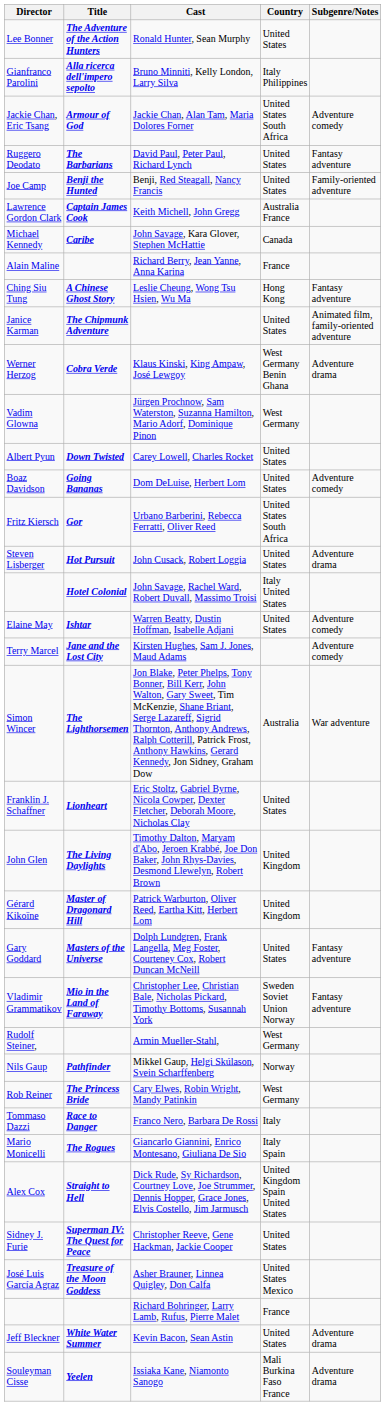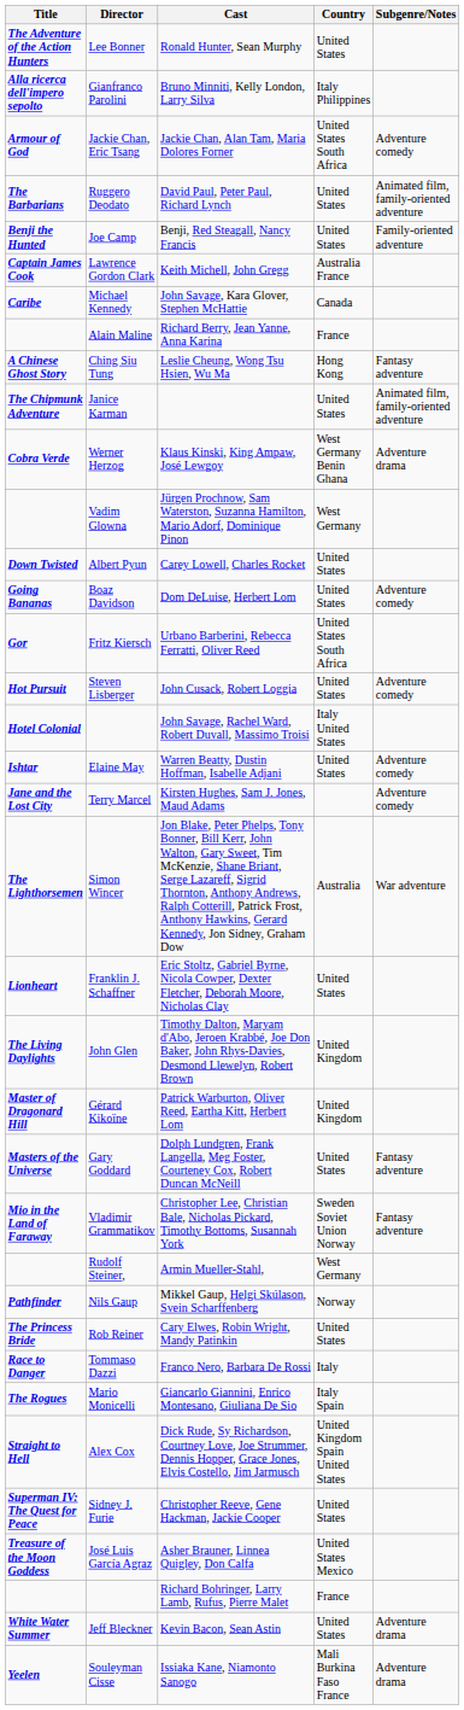 <table class="wikitable">
 <tr>
+<th>Title</th>
 <th>Director</th>
-<th>Title</th>
 <th style="width: 400px;">Cast</th>
 <th>Country</th>
 <th>Subgenre/Notes</th>
 </tr>
 <tr>
+<td><strong><em><a href='#'>The Adventure of the Action Hunters</a></em></strong></td>
 <td><a href='#'>Lee Bonner</a></td>
-<td><strong><em><a href='#'>The Adventure of the Action Hunters</a></em></strong></td>
 <td><a href='#'>Ronald Hunter</a>, Sean Murphy</td>
 <td>United States</td>
 <td></td>
 </tr>
 <tr>
+<td><strong><em><a href='#'>Alla ricerca dell'impero sepolto</a></em></strong></td>
 <td><a href='#'>Gianfranco Parolini</a></td>
-<td><strong><em><a href='#'>Alla ricerca dell'impero sepolto</a></em></strong></td>
 <td><a href='#'>Bruno Minniti</a>, Kelly London, <a href='#'>Larry Silva</a></td>
 <td>Italy<br>Philippines</td>
 <td></td>
 </tr>
 <tr>
+<td><strong><em><a href='#'>Armour of God</a></em></strong></td>
 <td><a href='#'>Jackie Chan</a>, <a href='#'>Eric Tsang</a></td>
-<td><strong><em><a href='#'>Armour of God</a></em></strong></td>
 <td><a href='#'>Jackie Chan</a>, <a href='#'>Alan Tam</a>, <a href='#'>Maria Dolores Forner</a></td>
 <td>United States<br>South Africa</td>
 <td>Adventure comedy</td>
 </tr>
 <tr>
+<td><strong><em><a href='#'>The Barbarians</a></em></strong></td>
 <td><a href='#'>Ruggero Deodato</a></td>
-<td><strong><em><a href='#'>The Barbarians</a></em></strong></td>
 <td><a href='#'>David Paul</a>, <a href='#'>Peter Paul</a>, <a href='#'>Richard Lynch</a></td>
 <td>United States</td>
-<td>Fantasy adventure</td>
+<td>Animated film, family-oriented adventure</td>
 </tr>
 <tr>
+<td><strong><em><a href='#'>Benji the Hunted</a></em></strong></td>
 <td><a href='#'>Joe Camp</a></td>
-<td><strong><em><a href='#'>Benji the Hunted</a></em></strong></td>
 <td>Benji, <a href='#'>Red Steagall</a>, <a href='#'>Nancy Francis</a></td>
 <td>United States</td>
 <td>Family-oriented adventure</td>
 </tr>
 <tr>
+<td><strong><em><a href='#'>Captain James Cook</a></em></strong></td>
 <td><a href='#'>Lawrence Gordon Clark</a></td>
-<td><strong><em><a href='#'>Captain James Cook</a></em></strong></td>
 <td><a href='#'>Keith Michell</a>, <a href='#'>John Gregg</a></td>
 <td>Australia<br>France</td>
 <td></td>
 </tr>
 <tr>
+<td><strong><em><a href='#'>Caribe</a></em></strong></td>
 <td><a href='#'>Michael Kennedy</a></td>
-<td><strong><em><a href='#'>Caribe</a></em></strong></td>
 <td><a href='#'>John Savage</a>, Kara Glover, <a href='#'>Stephen McHattie</a></td>
 <td>Canada</td>
 <td></td>
 </tr>
 <tr>
+<td><strong><em></em></strong></td>
 <td><a href='#'>Alain Maline</a></td>
-<td><strong><em></em></strong></td>
 <td><a href='#'>Richard Berry</a>, <a href='#'>Jean Yanne</a>, <a href='#'>Anna Karina</a></td>
 <td>France</td>
 <td></td>
 </tr>
 <tr>
+<td><strong><em><a href='#'>A Chinese Ghost Story</a></em></strong></td>
 <td><a href='#'>Ching Siu Tung</a></td>
-<td><strong><em><a href='#'>A Chinese Ghost Story</a></em></strong></td>
 <td><a href='#'>Leslie Cheung</a>, <a href='#'>Wong Tsu Hsien</a>, <a href='#'>Wu Ma</a></td>
 <td>Hong Kong</td>
 <td>Fantasy adventure</td>
 </tr>
 <tr>
+<td><strong><em><a href='#'>The Chipmunk Adventure</a></em></strong></td>
 <td><a href='#'>Janice Karman</a></td>
-<td><strong><em><a href='#'>The Chipmunk Adventure</a></em></strong></td>
 <td></td>
 <td>United States</td>
 <td>Animated film, family-oriented adventure</td>
 </tr>
 <tr>
+<td><strong><em><a href='#'>Cobra Verde</a></em></strong></td>
 <td><a href='#'>Werner Herzog</a></td>
-<td><strong><em><a href='#'>Cobra Verde</a></em></strong></td>
 <td><a href='#'>Klaus Kinski</a>, <a href='#'>King Ampaw</a>, <a href='#'>José Lewgoy</a></td>
 <td>West Germany<br>Benin<br>Ghana</td>
 <td>Adventure drama</td>
 </tr>
 <tr>
+<td><strong><em></em></strong></td>
 <td><a href='#'>Vadim Glowna</a></td>
-<td><strong><em></em></strong></td>
 <td><a href='#'>Jürgen Prochnow</a>, <a href='#'>Sam Waterston</a>, <a href='#'>Suzanna Hamilton</a>, <a href='#'>Mario Adorf</a>, <a href='#'>Dominique Pinon</a></td>
 <td>West Germany</td>
 <td></td>
 </tr>
 <tr>
+<td><strong><em><a href='#'>Down Twisted</a></em></strong></td>
 <td><a href='#'>Albert Pyun</a></td>
-<td><strong><em><a href='#'>Down Twisted</a></em></strong></td>
 <td><a href='#'>Carey Lowell</a>, <a href='#'>Charles Rocket</a></td>
 <td>United States</td>
 <td></td>
 </tr>
 <tr>
+<td><strong><em><a href='#'>Going Bananas</a></em></strong></td>
 <td><a href='#'>Boaz Davidson</a></td>
-<td><strong><em><a href='#'>Going Bananas</a></em></strong></td>
 <td><a href='#'>Dom DeLuise</a>, <a href='#'>Herbert Lom</a></td>
 <td>United States</td>
 <td>Adventure comedy</td>
 </tr>
 <tr>
+<td><strong><em><a href='#'>Gor</a></em></strong></td>
 <td><a href='#'>Fritz Kiersch</a></td>
-<td><strong><em><a href='#'>Gor</a></em></strong></td>
 <td><a href='#'>Urbano Barberini</a>, <a href='#'>Rebecca Ferratti</a>, <a href='#'>Oliver Reed</a></td>
 <td>United States<br>South Africa</td>
 <td></td>
 </tr>
 <tr>
+<td><strong><em><a href='#'>Hot Pursuit</a></em></strong></td>
 <td><a href='#'>Steven Lisberger</a></td>
-<td><strong><em><a href='#'>Hot Pursuit</a></em></strong></td>
 <td><a href='#'>John Cusack</a>, <a href='#'>Robert Loggia</a></td>
 <td>United States</td>
-<td>Adventure drama</td>
+<td>Adventure comedy</td>
 </tr>
 <tr>
+<td><strong><em><a href='#'>Hotel Colonial</a></em></strong></td>
 <td></td>
-<td><strong><em><a href='#'>Hotel Colonial</a></em></strong></td>
 <td><a href='#'>John Savage</a>, <a href='#'>Rachel Ward</a>, <a href='#'>Robert Duvall</a>, <a href='#'>Massimo Troisi</a></td>
 <td>Italy<br>United States</td>
 <td></td>
 </tr>
 <tr>
+<td><strong><em><a href='#'>Ishtar</a></em></strong></td>
 <td><a href='#'>Elaine May</a></td>
-<td><strong><em><a href='#'>Ishtar</a></em></strong></td>
 <td><a href='#'>Warren Beatty</a>, <a href='#'>Dustin Hoffman</a>, <a href='#'>Isabelle Adjani</a></td>
 <td>United States</td>
 <td>Adventure comedy</td>
 </tr>
 <tr>
+<td><strong><em><a href='#'>Jane and the Lost City</a></em></strong></td>
 <td><a href='#'>Terry Marcel</a></td>
-<td><strong><em><a href='#'>Jane and the Lost City</a></em></strong></td>
 <td><a href='#'>Kirsten Hughes</a>, <a href='#'>Sam J. Jones</a>, <a href='#'>Maud Adams</a></td>
 <td></td>
 <td>Adventure comedy</td>
 </tr>
 <tr>
+<td><strong><em><a href='#'>The Lighthorsemen</a></em></strong></td>
 <td><a href='#'>Simon Wincer</a></td>
-<td><strong><em><a href='#'>The Lighthorsemen</a></em></strong></td>
 <td><a href='#'>Jon Blake</a>, <a href='#'>Peter Phelps</a>, <a href='#'>Tony Bonner</a>, <a href='#'>Bill Kerr</a>, <a href='#'>John Walton</a>, <a href='#'>Gary Sweet</a>, Tim McKenzie, <a href='#'>Shane Briant</a>, <a href='#'>Serge Lazareff</a>, <a href='#'>Sigrid Thornton</a>, <a href='#'>Anthony Andrews</a>, <a href='#'>Ralph Cotterill</a>, Patrick Frost, <a href='#'>Anthony Hawkins</a>, <a href='#'>Gerard Kennedy</a>, Jon Sidney, Graham Dow</td>
 <td>Australia</td>
 <td>War adventure</td>
 </tr>
 <tr>
+<td><strong><em><a href='#'>Lionheart</a></em></strong></td>
 <td><a href='#'>Franklin J. Schaffner</a></td>
-<td><strong><em><a href='#'>Lionheart</a></em></strong></td>
 <td><a href='#'>Eric Stoltz</a>, <a href='#'>Gabriel Byrne</a>, <a href='#'>Nicola Cowper</a>, <a href='#'>Dexter Fletcher</a>, <a href='#'>Deborah Moore</a>, <a href='#'>Nicholas Clay</a></td>
 <td>United States</td>
 <td></td>
 </tr>
 <tr>
+<td><strong><em><a href='#'>The Living Daylights</a></em></strong></td>
 <td><a href='#'>John Glen</a></td>
-<td><strong><em><a href='#'>The Living Daylights</a></em></strong></td>
 <td><a href='#'>Timothy Dalton</a>, <a href='#'>Maryam d'Abo</a>, <a href='#'>Jeroen Krabbé</a>, <a href='#'>Joe Don Baker</a>, <a href='#'>John Rhys-Davies</a>, <a href='#'>Desmond Llewelyn</a>, <a href='#'>Robert Brown</a></td>
 <td>United Kingdom</td>
 <td></td>
 </tr>
 <tr>
+<td><strong><em><a href='#'>Master of Dragonard Hill</a></em></strong></td>
 <td><a href='#'>Gérard Kikoïne</a></td>
-<td><strong><em><a href='#'>Master of Dragonard Hill</a></em></strong></td>
 <td><a href='#'>Patrick Warburton</a>, <a href='#'>Oliver Reed</a>, <a href='#'>Eartha Kitt</a>, <a href='#'>Herbert Lom</a></td>
 <td>United Kingdom</td>
 <td></td>
 </tr>
 <tr>
+<td><strong><em><a href='#'>Masters of the Universe</a></em></strong></td>
 <td><a href='#'>Gary Goddard</a></td>
-<td><strong><em><a href='#'>Masters of the Universe</a></em></strong></td>
 <td><a href='#'>Dolph Lundgren</a>, <a href='#'>Frank Langella</a>, <a href='#'>Meg Foster</a>, <a href='#'>Courteney Cox</a>, <a href='#'>Robert Duncan McNeill</a></td>
 <td>United States</td>
 <td>Fantasy adventure</td>
 </tr>
 <tr>
+<td><strong><em><a href='#'>Mio in the Land of Faraway</a></em></strong></td>
 <td><a href='#'>Vladimir Grammatikov</a></td>
-<td><strong><em><a href='#'>Mio in the Land of Faraway</a></em></strong></td>
 <td><a href='#'>Christopher Lee</a>, <a href='#'>Christian Bale</a>, <a href='#'>Nicholas Pickard</a>, <a href='#'>Timothy Bottoms</a>, <a href='#'>Susannah York</a></td>
 <td>Sweden<br>Soviet Union<br>Norway</td>
 <td>Fantasy adventure</td>
 </tr>
 <tr>
+<td><strong><em></em></strong></td>
 <td><a href='#'>Rudolf Steiner</a>, </td>
-<td><strong><em></em></strong></td>
 <td><a href='#'>Armin Mueller-Stahl</a>, </td>
 <td>West Germany</td>
 <td></td>
 </tr>
 <tr>
+<td><strong><em><a href='#'>Pathfinder</a></em></strong></td>
 <td><a href='#'>Nils Gaup</a></td>
-<td><strong><em><a href='#'>Pathfinder</a></em></strong></td>
 <td>Mikkel Gaup, <a href='#'>Helgi Skúlason</a>, <a href='#'>Svein Scharffenberg</a></td>
 <td>Norway</td>
 <td></td>
 </tr>
 <tr>
+<td><strong><em><a href='#'>The Princess Bride</a></em></strong></td>
 <td><a href='#'>Rob Reiner</a></td>
-<td><strong><em><a href='#'>The Princess Bride</a></em></strong></td>
 <td><a href='#'>Cary Elwes</a>, <a href='#'>Robin Wright</a>, <a href='#'>Mandy Patinkin</a></td>
-<td>West Germany</td>
+<td>United States</td>
 <td></td>
 </tr>
 <tr>
+<td><strong><em><a href='#'>Race to Danger</a></em></strong></td>
 <td><a href='#'>Tommaso Dazzi</a></td>
-<td><strong><em><a href='#'>Race to Danger</a></em></strong></td>
 <td><a href='#'>Franco Nero</a>, <a href='#'>Barbara De Rossi</a></td>
 <td>Italy</td>
 <td></td>
 </tr>
 <tr>
+<td><strong><em><a href='#'>The Rogues</a></em></strong></td>
 <td><a href='#'>Mario Monicelli</a></td>
-<td><strong><em><a href='#'>The Rogues</a></em></strong></td>
 <td><a href='#'>Giancarlo Giannini</a>, <a href='#'>Enrico Montesano</a>, <a href='#'>Giuliana De Sio</a></td>
 <td>Italy<br>Spain</td>
 <td></td>
 </tr>
 <tr>
+<td><strong><em><a href='#'>Straight to Hell</a></em></strong></td>
 <td><a href='#'>Alex Cox</a></td>
-<td><strong><em><a href='#'>Straight to Hell</a></em></strong></td>
 <td><a href='#'>Dick Rude</a>, <a href='#'>Sy Richardson</a>, <a href='#'>Courtney Love</a>, <a href='#'>Joe Strummer</a>, <a href='#'>Dennis Hopper</a>, <a href='#'>Grace Jones</a>, <a href='#'>Elvis Costello</a>, <a href='#'>Jim Jarmusch</a></td>
 <td>United Kingdom<br>Spain<br>United States</td>
 <td></td>
 </tr>
 <tr>
+<td><strong><em><a href='#'>Superman IV: The Quest for Peace</a></em></strong></td>
 <td><a href='#'>Sidney J. Furie</a></td>
-<td><strong><em><a href='#'>Superman IV: The Quest for Peace</a></em></strong></td>
 <td><a href='#'>Christopher Reeve</a>, <a href='#'>Gene Hackman</a>, <a href='#'>Jackie Cooper</a></td>
 <td>United States</td>
 <td></td>
 </tr>
 <tr>
+<td><strong><em><a href='#'>Treasure of the Moon Goddess</a></em></strong></td>
 <td><a href='#'>José Luis García Agraz</a></td>
-<td><strong><em><a href='#'>Treasure of the Moon Goddess</a></em></strong></td>
 <td><a href='#'>Asher Brauner</a>, <a href='#'>Linnea Quigley</a>, <a href='#'>Don Calfa</a></td>
 <td>United States<br>Mexico</td>
 <td></td>
 </tr>
 <tr>
+<td><strong><em></em></strong></td>
 <td></td>
-<td><strong><em></em></strong></td>
 <td><a href='#'>Richard Bohringer</a>, <a href='#'>Larry Lamb</a>, <a href='#'>Rufus</a>, <a href='#'>Pierre Malet</a></td>
 <td>France</td>
 <td></td>
 </tr>
 <tr>
+<td><strong><em><a href='#'>White Water Summer</a></em></strong></td>
 <td><a href='#'>Jeff Bleckner</a></td>
-<td><strong><em><a href='#'>White Water Summer</a></em></strong></td>
 <td><a href='#'>Kevin Bacon</a>, <a href='#'>Sean Astin</a></td>
 <td>United States</td>
 <td>Adventure drama</td>
 </tr>
 <tr>
+<td><strong><em><a href='#'>Yeelen</a></em></strong></td>
 <td><a href='#'>Souleyman Cisse</a></td>
-<td><strong><em><a href='#'>Yeelen</a></em></strong></td>
 <td><a href='#'>Issiaka Kane</a>, <a href='#'>Niamonto Sanogo</a></td>
 <td>Mali<br>Burkina Faso<br>France</td>
 <td>Adventure drama</td>
 </tr>
 </table>
